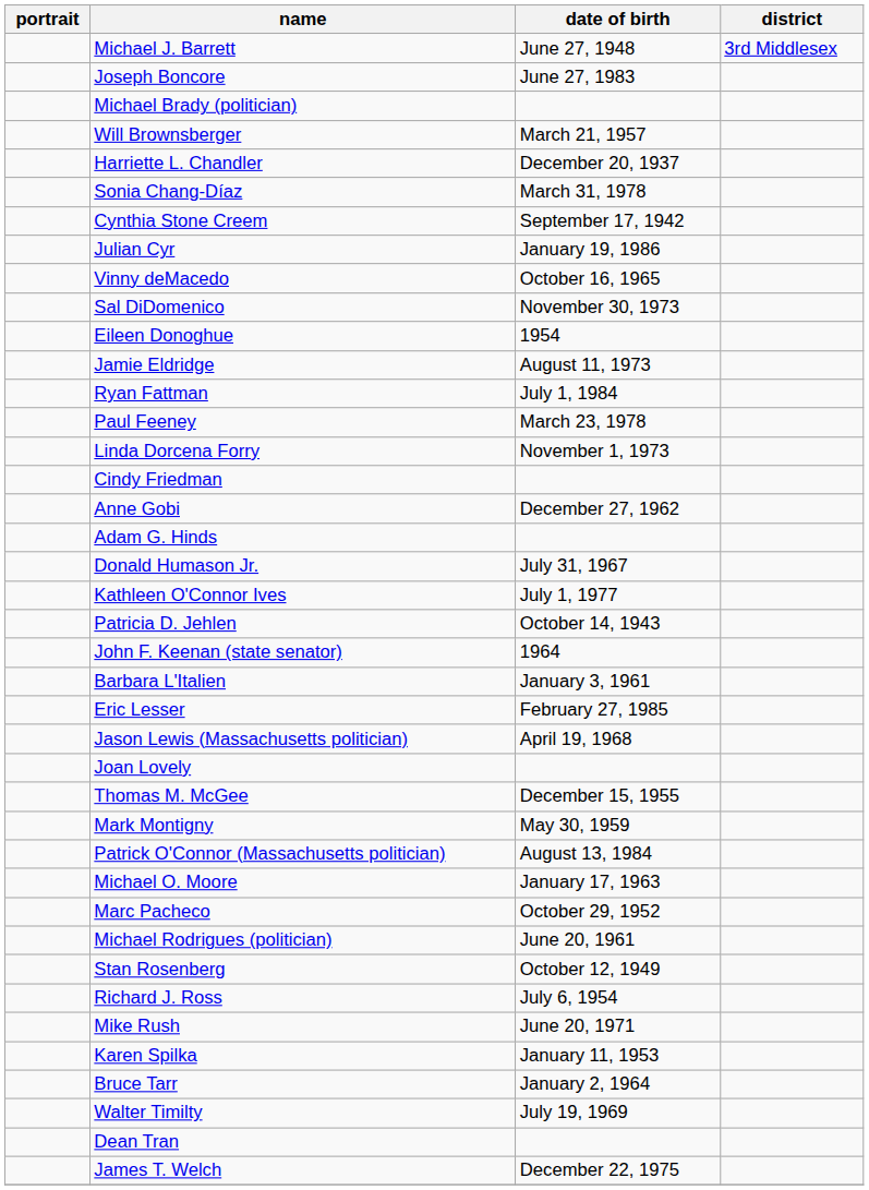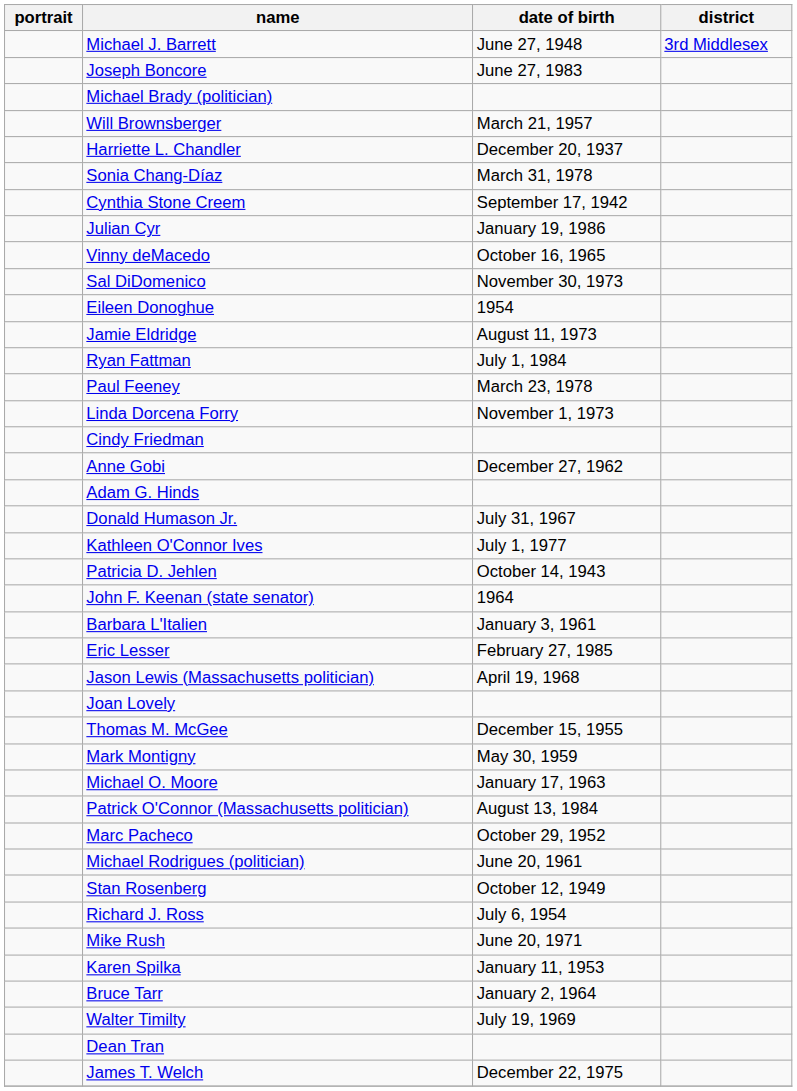 <table class='wikitable sortable' style="width:60%">
 <tr>
 <th>portrait</th>
 <th>name </th>
 <th data-sort-type=date>date of birth</th>
 <th>district </th>
 </tr>
 <tr>
 <td></td>
 <td><a href='#'>Michael J. Barrett</a></td>
 <td>June 27, 1948</td>
 <td><a href='#'>3rd Middlesex</a></td>
 </tr>
 <tr>
 <td></td>
 <td><a href='#'>Joseph Boncore</a></td>
 <td>June 27, 1983</td>
 <td></td>
 </tr>
 <tr>
 <td></td>
 <td><a href='#'>Michael Brady (politician)</a></td>
 <td></td>
 <td></td>
 </tr>
 <tr>
 <td></td>
 <td><a href='#'>Will Brownsberger</a></td>
 <td>March 21, 1957</td>
 <td></td>
 </tr>
 <tr>
 <td></td>
 <td><a href='#'>Harriette L. Chandler</a></td>
 <td>December 20, 1937</td>
 <td></td>
 </tr>
 <tr>
 <td></td>
 <td><a href='#'>Sonia Chang-Díaz</a></td>
 <td>March 31, 1978</td>
 <td></td>
 </tr>
 <tr>
 <td></td>
 <td><a href='#'>Cynthia Stone Creem</a></td>
 <td>September 17, 1942</td>
 <td></td>
 </tr>
 <tr>
 <td></td>
 <td><a href='#'>Julian Cyr</a></td>
 <td>January 19, 1986</td>
 <td></td>
 </tr>
 <tr>
 <td></td>
 <td><a href='#'>Vinny deMacedo</a></td>
 <td>October 16, 1965</td>
 <td></td>
 </tr>
 <tr>
 <td></td>
 <td><a href='#'>Sal DiDomenico</a></td>
 <td>November 30, 1973</td>
 <td></td>
 </tr>
 <tr>
 <td></td>
 <td><a href='#'>Eileen Donoghue</a></td>
 <td>1954</td>
 <td></td>
 </tr>
 <tr>
 <td></td>
 <td><a href='#'>Jamie Eldridge</a></td>
 <td>August 11, 1973</td>
 <td></td>
 </tr>
 <tr>
 <td></td>
 <td><a href='#'>Ryan Fattman</a></td>
 <td>July 1, 1984</td>
 <td></td>
 </tr>
 <tr>
 <td></td>
 <td><a href='#'>Paul Feeney</a></td>
 <td>March 23, 1978</td>
 <td></td>
 </tr>
 <tr>
 <td></td>
 <td><a href='#'>Linda Dorcena Forry</a></td>
 <td>November 1, 1973</td>
 <td></td>
 </tr>
 <tr>
 <td></td>
 <td><a href='#'>Cindy Friedman</a></td>
 <td></td>
 <td></td>
 </tr>
 <tr>
 <td></td>
 <td><a href='#'>Anne Gobi</a></td>
 <td>December 27, 1962</td>
 <td></td>
 </tr>
 <tr>
 <td></td>
 <td><a href='#'>Adam G. Hinds</a></td>
 <td></td>
 <td></td>
 </tr>
 <tr>
 <td></td>
 <td><a href='#'>Donald Humason Jr.</a></td>
 <td>July 31, 1967</td>
 <td></td>
 </tr>
 <tr>
 <td></td>
 <td><a href='#'>Kathleen O'Connor Ives</a></td>
 <td>July 1, 1977</td>
 <td></td>
 </tr>
 <tr>
 <td></td>
 <td><a href='#'>Patricia D. Jehlen</a></td>
 <td>October 14, 1943</td>
 <td></td>
 </tr>
 <tr>
 <td></td>
 <td><a href='#'>John F. Keenan (state senator)</a></td>
 <td>1964</td>
 <td></td>
 </tr>
 <tr>
 <td></td>
 <td><a href='#'>Barbara L'Italien</a></td>
 <td>January 3, 1961</td>
 <td></td>
 </tr>
 <tr>
 <td></td>
 <td><a href='#'>Eric Lesser</a></td>
 <td>February 27, 1985</td>
 <td></td>
 </tr>
 <tr>
 <td></td>
 <td><a href='#'>Jason Lewis (Massachusetts politician)</a></td>
 <td>April 19, 1968</td>
 <td></td>
 </tr>
 <tr>
 <td></td>
 <td><a href='#'>Joan Lovely</a></td>
 <td></td>
 <td></td>
 </tr>
 <tr>
 <td></td>
 <td><a href='#'>Thomas M. McGee</a></td>
 <td>December 15, 1955</td>
 <td></td>
 </tr>
 <tr>
 <td></td>
 <td><a href='#'>Mark Montigny</a></td>
 <td>May 30, 1959</td>
 <td></td>
 </tr>
 <tr>
 <td></td>
-<td><a href='#'>Patrick O'Connor (Massachusetts politician)</a></td>
-<td>August 13, 1984</td>
+<td><a href='#'>Michael O. Moore</a></td>
+<td>January 17, 1963</td>
 <td></td>
 </tr>
 <tr>
 <td></td>
-<td><a href='#'>Michael O. Moore</a></td>
-<td>January 17, 1963</td>
+<td><a href='#'>Patrick O'Connor (Massachusetts politician)</a></td>
+<td>August 13, 1984</td>
 <td></td>
 </tr>
 <tr>
 <td></td>
 <td><a href='#'>Marc Pacheco</a></td>
 <td>October 29, 1952</td>
 <td></td>
 </tr>
 <tr>
 <td></td>
 <td><a href='#'>Michael Rodrigues (politician)</a></td>
 <td>June 20, 1961</td>
 <td></td>
 </tr>
 <tr>
 <td></td>
 <td><a href='#'>Stan Rosenberg</a></td>
 <td>October 12, 1949</td>
 <td></td>
 </tr>
 <tr>
 <td></td>
 <td><a href='#'>Richard J. Ross</a></td>
 <td>July 6, 1954</td>
 <td></td>
 </tr>
 <tr>
 <td></td>
 <td><a href='#'>Mike Rush</a></td>
 <td>June 20, 1971</td>
 <td></td>
 </tr>
 <tr>
 <td></td>
 <td><a href='#'>Karen Spilka</a></td>
 <td>January 11, 1953</td>
 <td></td>
 </tr>
 <tr>
 <td></td>
 <td><a href='#'>Bruce Tarr</a></td>
 <td>January 2, 1964</td>
 <td></td>
 </tr>
 <tr>
 <td></td>
 <td><a href='#'>Walter Timilty</a></td>
 <td>July 19, 1969</td>
 <td></td>
 </tr>
 <tr>
 <td></td>
 <td><a href='#'>Dean Tran</a></td>
 <td></td>
 <td></td>
 </tr>
 <tr>
 <td></td>
 <td><a href='#'>James T. Welch</a></td>
 <td>December 22, 1975</td>
 <td></td>
 </tr>
 <tr>
 </tr>
 </table>
